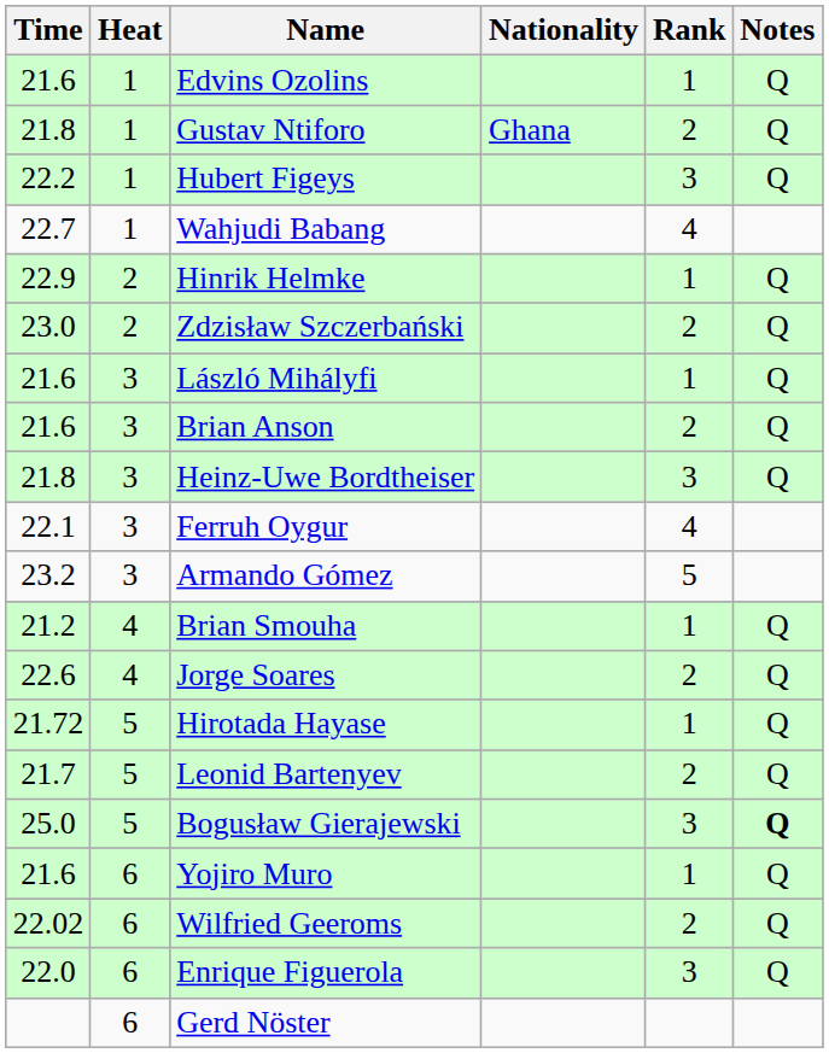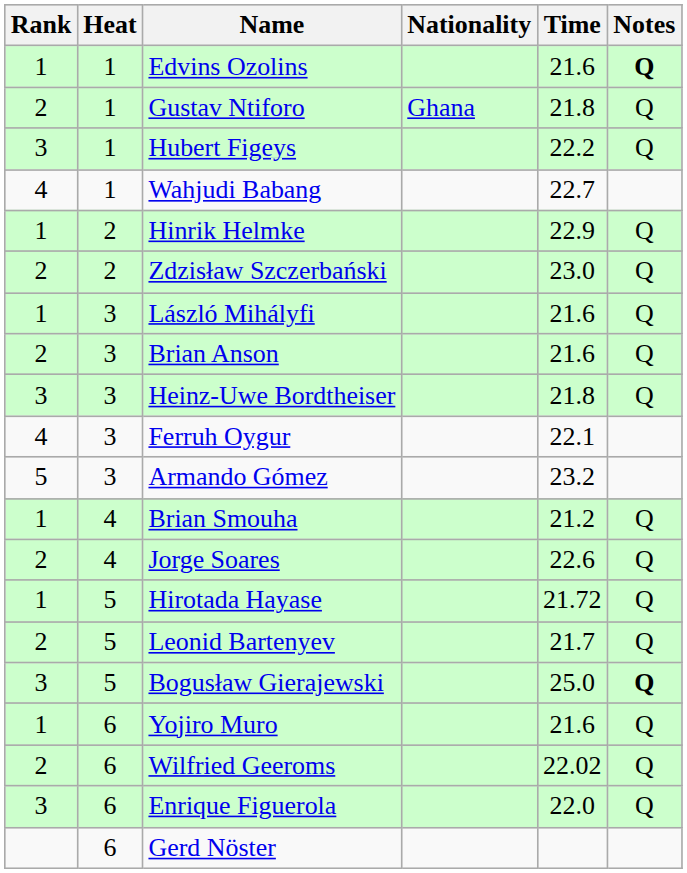 <table class="wikitable sortable" style="text-align:center">
 <tr>
-<th>Time</th>
+<th>Rank</th>
 <th>Heat</th>
 <th>Name</th>
 <th>Nationality</th>
-<th>Rank</th>
+<th>Time</th>
 <th>Notes</th>
 </tr>
 <tr bgcolor=ccffcc>
-<td>21.6</td>
+<td>1</td>
 <td>1</td>
 <td align=left><a href='#'>Edvins Ozolins</a></td>
 <td align=left></td>
+<td>21.6</td>
+<td><strong>Q</strong></td>
+</tr>
+<tr bgcolor=ccffcc>
+<td>2</td>
 <td>1</td>
+<td align=left><a href='#'>Gustav Ntiforo</a></td>
+<td align=left> <a href='#'>Ghana</a></td>
+<td>21.8</td>
 <td>Q</td>
 </tr>
 <tr bgcolor=ccffcc>
-<td>21.8</td>
+<td>3</td>
 <td>1</td>
-<td align=left><a href='#'>Gustav Ntiforo</a></td>
-<td align=left> <a href='#'>Ghana</a></td>
+<td align=left><a href='#'>Hubert Figeys</a></td>
+<td align=left></td>
+<td>22.2</td>
+<td>Q</td>
+</tr>
+<tr>
+<td>4</td>
+<td>1</td>
+<td align=left><a href='#'>Wahjudi Babang</a></td>
+<td align=left></td>
+<td>22.7</td>
+<td></td>
+</tr>
+<tr bgcolor=ccffcc>
+<td>1</td>
 <td>2</td>
+<td align=left><a href='#'>Hinrik Helmke</a></td>
+<td align=left></td>
+<td>22.9</td>
 <td>Q</td>
 </tr>
 <tr bgcolor=ccffcc>
-<td>22.2</td>
+<td>2</td>
+<td>2</td>
+<td align=left><a href='#'>Zdzisław Szczerbański</a></td>
+<td align=left></td>
+<td>23.0</td>
+<td>Q</td>
+</tr>
+<tr bgcolor=ccffcc>
 <td>1</td>
-<td align=left><a href='#'>Hubert Figeys</a></td>
+<td>3</td>
+<td align=left><a href='#'>László Mihályfi</a></td>
 <td align=left></td>
+<td>21.6</td>
+<td>Q</td>
+</tr>
+<tr bgcolor=ccffcc>
+<td>2</td>
 <td>3</td>
+<td align=left><a href='#'>Brian Anson</a></td>
+<td align=left></td>
+<td>21.6</td>
+<td>Q</td>
+</tr>
+<tr bgcolor=ccffcc>
+<td>3</td>
+<td>3</td>
+<td align=left><a href='#'>Heinz-Uwe Bordtheiser</a></td>
+<td align=left></td>
+<td>21.8</td>
 <td>Q</td>
 </tr>
 <tr>
-<td>22.7</td>
-<td>1</td>
-<td align=left><a href='#'>Wahjudi Babang</a></td>
+<td>4</td>
+<td>3</td>
+<td align=left><a href='#'>Ferruh Oygur</a></td>
 <td align=left></td>
-<td>4</td>
+<td>22.1</td>
+<td></td>
+</tr>
+<tr>
+<td>5</td>
+<td>3</td>
+<td align=left><a href='#'>Armando Gómez</a></td>
+<td align=left></td>
+<td>23.2</td>
 <td></td>
 </tr>
 <tr bgcolor=ccffcc>
-<td>22.9</td>
-<td>2</td>
-<td align=left><a href='#'>Hinrik Helmke</a></td>
+<td>1</td>
+<td>4</td>
+<td align=left><a href='#'>Brian Smouha</a></td>
 <td align=left></td>
-<td>1</td>
+<td>21.2</td>
 <td>Q</td>
 </tr>
 <tr bgcolor=ccffcc>
-<td>23.0</td>
 <td>2</td>
-<td align=left><a href='#'>Zdzisław Szczerbański</a></td>
+<td>4</td>
+<td align=left><a href='#'>Jorge Soares</a></td>
 <td align=left></td>
-<td>2</td>
+<td>22.6</td>
 <td>Q</td>
 </tr>
 <tr bgcolor=ccffcc>
-<td>21.6</td>
-<td>3</td>
-<td align=left><a href='#'>László Mihályfi</a></td>
+<td>1</td>
+<td>5</td>
+<td align=left><a href='#'>Hirotada Hayase</a></td>
 <td align=left></td>
-<td>1</td>
+<td>21.72</td>
 <td>Q</td>
 </tr>
 <tr bgcolor=ccffcc>
-<td>21.6</td>
-<td>3</td>
-<td align=left><a href='#'>Brian Anson</a></td>
+<td>2</td>
+<td>5</td>
+<td align=left><a href='#'>Leonid Bartenyev</a></td>
 <td align=left></td>
-<td>2</td>
+<td>21.7</td>
 <td>Q</td>
 </tr>
 <tr bgcolor=ccffcc>
-<td>21.8</td>
 <td>3</td>
-<td align=left><a href='#'>Heinz-Uwe Bordtheiser</a></td>
+<td>5</td>
+<td align=left><a href='#'>Bogusław Gierajewski</a></td>
 <td align=left></td>
-<td>3</td>
-<td>Q</td>
-</tr>
-<tr>
-<td>22.1</td>
-<td>3</td>
-<td align=left><a href='#'>Ferruh Oygur</a></td>
-<td align=left></td>
-<td>4</td>
-<td></td>
-</tr>
-<tr>
-<td>23.2</td>
-<td>3</td>
-<td align=left><a href='#'>Armando Gómez</a></td>
-<td align=left></td>
-<td>5</td>
-<td></td>
+<td>25.0</td>
+<td><strong>Q</strong></td>
 </tr>
 <tr bgcolor=ccffcc>
-<td>21.2</td>
-<td>4</td>
-<td align=left><a href='#'>Brian Smouha</a></td>
+<td>1</td>
+<td>6</td>
+<td align=left><a href='#'>Yojiro Muro</a></td>
 <td align=left></td>
-<td>1</td>
+<td>21.6</td>
 <td>Q</td>
 </tr>
 <tr bgcolor=ccffcc>
-<td>22.6</td>
-<td>4</td>
-<td align=left><a href='#'>Jorge Soares</a></td>
+<td>2</td>
+<td>6</td>
+<td align=left><a href='#'>Wilfried Geeroms</a></td>
 <td align=left></td>
-<td>2</td>
+<td>22.02</td>
 <td>Q</td>
 </tr>
 <tr bgcolor=ccffcc>
-<td>21.72</td>
-<td>5</td>
-<td align=left><a href='#'>Hirotada Hayase</a></td>
-<td align=left></td>
-<td>1</td>
-<td>Q</td>
-</tr>
-<tr bgcolor=ccffcc>
-<td>21.7</td>
-<td>5</td>
-<td align=left><a href='#'>Leonid Bartenyev</a></td>
-<td align=left></td>
-<td>2</td>
-<td>Q</td>
-</tr>
-<tr bgcolor=ccffcc>
-<td>25.0</td>
-<td>5</td>
-<td align=left><a href='#'>Bogusław Gierajewski</a></td>
-<td align=left></td>
 <td>3</td>
-<td><strong>Q</strong></td>
-</tr>
-<tr bgcolor=ccffcc>
-<td>21.6</td>
-<td>6</td>
-<td align=left><a href='#'>Yojiro Muro</a></td>
-<td align=left></td>
-<td>1</td>
-<td>Q</td>
-</tr>
-<tr bgcolor=ccffcc>
-<td>22.02</td>
-<td>6</td>
-<td align=left><a href='#'>Wilfried Geeroms</a></td>
-<td align=left></td>
-<td>2</td>
-<td>Q</td>
-</tr>
-<tr bgcolor=ccffcc>
-<td>22.0</td>
 <td>6</td>
 <td align=left><a href='#'>Enrique Figuerola</a></td>
 <td align=left></td>
-<td>3</td>
+<td>22.0</td>
 <td>Q</td>
 </tr>
 <tr>
 <td></td>
 <td>6</td>
 <td align=left><a href='#'>Gerd Nöster</a></td>
 <td align=left></td>
 <td></td>
 <td></td>
 </tr>
 </table>
